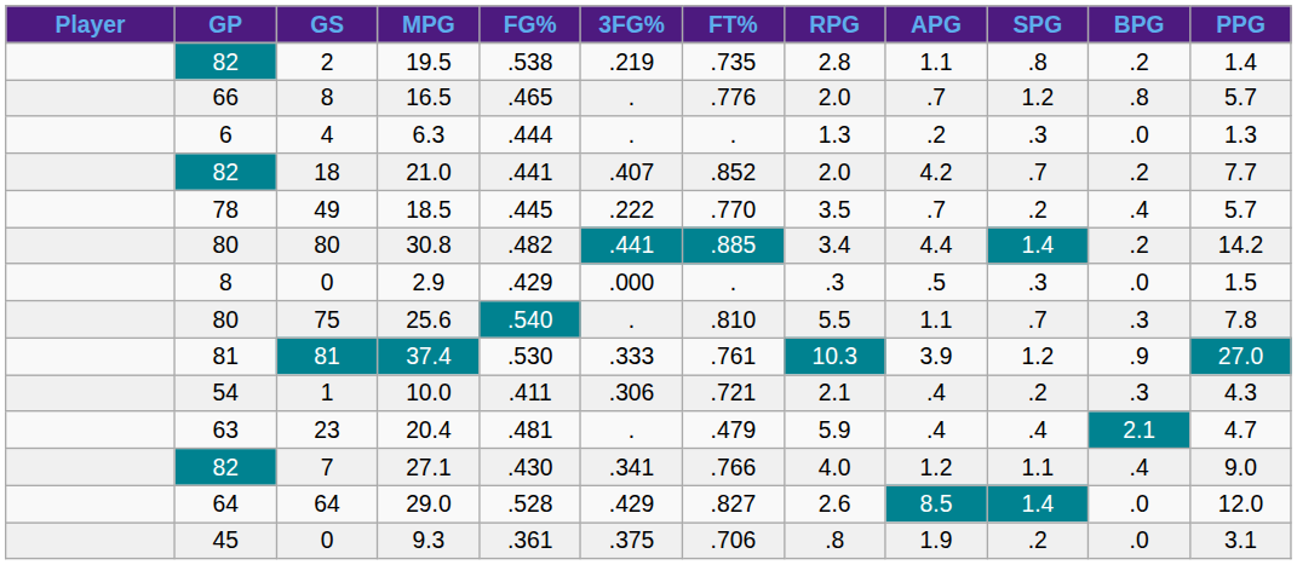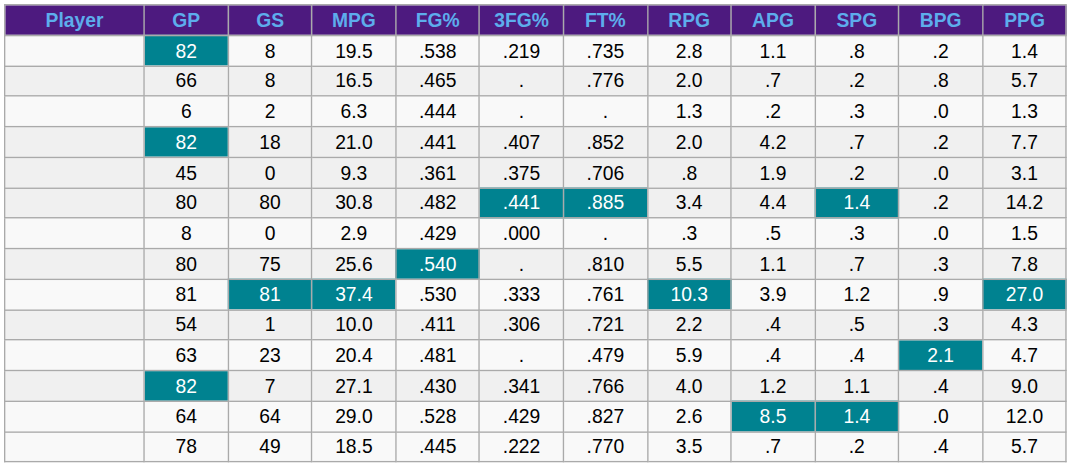 <table class="wikitable sortable" style="font-size: 90%">
 <tr>
 <th style="background:#4D1A7F; color:#5DADEC" width="10%">Player</th>
 <th style="background:#4D1A7F; color:#5DADEC" width="6%">GP</th>
 <th style="background:#4D1A7F; color:#5DADEC" width="6%">GS</th>
 <th style="background:#4D1A7F; color:#5DADEC" width="6%">MPG</th>
 <th style="background:#4D1A7F; color:#5DADEC" width="6%">FG%</th>
 <th style="background:#4D1A7F; color:#5DADEC" width="6%">3FG%</th>
 <th style="background:#4D1A7F; color:#5DADEC" width="6%">FT%</th>
 <th style="background:#4D1A7F; color:#5DADEC" width="6%">RPG</th>
 <th style="background:#4D1A7F; color:#5DADEC" width="6%">APG</th>
 <th style="background:#4D1A7F; color:#5DADEC" width="6%">SPG</th>
 <th style="background:#4D1A7F; color:#5DADEC" width="6%">BPG</th>
 <th style="background:#4D1A7F; color:#5DADEC" width="6%">PPG</th>
 </tr>
 <tr>
 </tr>
 <tr align="center" bgcolor="">
 <td></td>
 <td style="background-color:#008290; color:white">82</td>
-<td>2</td>
+<td>8</td>
 <td>19.5</td>
 <td>.538</td>
 <td>.219</td>
 <td>.735</td>
 <td>2.8</td>
 <td>1.1</td>
 <td>.8</td>
 <td>.2</td>
 <td>1.4</td>
 </tr>
 <tr align="center" bgcolor="#f0f0f0">
 <td></td>
 <td>66</td>
 <td>8</td>
 <td>16.5</td>
 <td>.465</td>
 <td>.</td>
 <td>.776</td>
 <td>2.0</td>
 <td>.7</td>
-<td>1.2</td>
+<td>.2</td>
 <td>.8</td>
 <td>5.7</td>
 </tr>
 <tr align="center" bgcolor="">
 <td></td>
 <td>6</td>
-<td>4</td>
+<td>2</td>
 <td>6.3</td>
 <td>.444</td>
 <td>.</td>
 <td>.</td>
 <td>1.3</td>
 <td>.2</td>
 <td>.3</td>
 <td>.0</td>
 <td>1.3</td>
 </tr>
 <tr align="center" bgcolor="f0f0f0">
 <td></td>
 <td style="background-color:#008290; color:white">82</td>
 <td>18</td>
 <td>21.0</td>
 <td>.441</td>
 <td>.407</td>
 <td>.852</td>
 <td>2.0</td>
 <td>4.2</td>
 <td>.7</td>
 <td>.2</td>
 <td>7.7</td>
 </tr>
-<tr align="center" bgcolor="">
+<tr align="center" bgcolor="f0f0f0">
 <td></td>
-<td>78</td>
-<td>49</td>
-<td>18.5</td>
-<td>.445</td>
-<td>.222</td>
-<td>.770</td>
-<td>3.5</td>
-<td>.7</td>
+<td>45</td>
+<td>0</td>
+<td>9.3</td>
+<td>.361</td>
+<td>.375</td>
+<td>.706</td>
+<td>.8</td>
+<td>1.9</td>
 <td>.2</td>
-<td>.4</td>
-<td>5.7</td>
+<td>.0</td>
+<td>3.1</td>
 </tr>
 <tr align="center" bgcolor="f0f0f0">
 <td><strong></strong></td>
 <td>80</td>
 <td>80</td>
 <td>30.8</td>
 <td>.482</td>
 <td style="background-color:#008290; color:white">.441</td>
 <td style="background-color:#008290; color:white">.885</td>
 <td>3.4</td>
 <td>4.4</td>
 <td style="background-color:#008290; color:white">1.4</td>
 <td>.2</td>
 <td>14.2</td>
 </tr>
 <tr align="center" bgcolor="">
 <td></td>
 <td>8</td>
 <td>0</td>
 <td>2.9</td>
 <td>.429</td>
 <td>.000</td>
 <td>.</td>
 <td>.3</td>
 <td>.5</td>
 <td>.3</td>
 <td>.0</td>
 <td>1.5</td>
 </tr>
 <tr align="center" bgcolor="f0f0f0">
 <td><strong></strong></td>
 <td>80</td>
 <td>75</td>
 <td>25.6</td>
 <td style="background-color:#008290; color:white">.540</td>
 <td>.</td>
 <td>.810</td>
 <td>5.5</td>
 <td>1.1</td>
 <td>.7</td>
 <td>.3</td>
 <td>7.8</td>
 </tr>
 <tr align="center" bgcolor="">
 <td><strong></strong></td>
 <td>81</td>
 <td style="background-color:#008290; color:white">81</td>
 <td style="background-color:#008290; color:white">37.4</td>
 <td>.530</td>
 <td>.333</td>
 <td>.761</td>
 <td style="background-color:#008290; color:white">10.3</td>
 <td>3.9</td>
 <td>1.2</td>
 <td>.9</td>
 <td style="background-color:#008290; color:white">27.0</td>
 </tr>
 <tr align="center" bgcolor="f0f0f0">
 <td></td>
 <td>54</td>
 <td>1</td>
 <td>10.0</td>
 <td>.411</td>
 <td>.306</td>
 <td>.721</td>
-<td>2.1</td>
+<td>2.2</td>
 <td>.4</td>
-<td>.2</td>
+<td>.5</td>
 <td>.3</td>
 <td>4.3</td>
 </tr>
 <tr align="center" bgcolor="">
 <td><strong></strong></td>
 <td>63</td>
 <td>23</td>
 <td>20.4</td>
 <td>.481</td>
 <td>.</td>
 <td>.479</td>
 <td>5.9</td>
 <td>.4</td>
 <td>.4</td>
 <td style="background-color:#008290; color:white">2.1</td>
 <td>4.7</td>
 </tr>
 <tr align="center" bgcolor="f0f0f0">
 <td><strong></strong></td>
 <td style="background-color:#008290; color:white">82</td>
 <td>7</td>
 <td>27.1</td>
 <td>.430</td>
 <td>.341</td>
 <td>.766</td>
 <td>4.0</td>
 <td>1.2</td>
 <td>1.1</td>
 <td>.4</td>
 <td>9.0</td>
 </tr>
 <tr align="center" bgcolor="">
 <td><strong></strong></td>
 <td>64</td>
 <td>64</td>
 <td>29.0</td>
 <td>.528</td>
 <td>.429</td>
 <td>.827</td>
 <td>2.6</td>
 <td style="background-color:#008290; color:white">8.5</td>
 <td style="background-color:#008290; color:white">1.4</td>
 <td>.0</td>
 <td>12.0</td>
 </tr>
-<tr align="center" bgcolor="f0f0f0">
+<tr align="center" bgcolor="">
 <td></td>
-<td>45</td>
-<td>0</td>
-<td>9.3</td>
-<td>.361</td>
-<td>.375</td>
-<td>.706</td>
-<td>.8</td>
-<td>1.9</td>
+<td>78</td>
+<td>49</td>
+<td>18.5</td>
+<td>.445</td>
+<td>.222</td>
+<td>.770</td>
+<td>3.5</td>
+<td>.7</td>
 <td>.2</td>
-<td>.0</td>
-<td>3.1</td>
+<td>.4</td>
+<td>5.7</td>
 </tr>
 </table>
